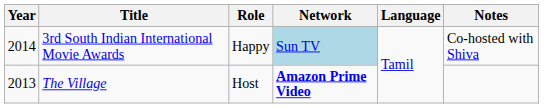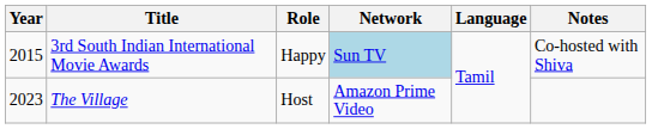 <table class="wikitable">
 <tr>
 <th>Year</th>
 <th>Title</th>
 <th>Role</th>
 <th>Network</th>
 <th>Language</th>
 <th>Notes</th>
 </tr>
 <tr>
-<td>2014</td>
+<td>2015</td>
 <td><a href='#'>3rd South Indian International Movie Awards</a></td>
 <td>Happy</td>
 <td style="background: lightblue;"><a href='#'>Sun TV</a></td>
 <td rowspan="2"><a href='#'>Tamil</a></td>
 <td>Co-hosted with <a href='#'>Shiva</a></td>
 </tr>
 <tr>
-<td>2013</td>
+<td>2023</td>
 <td><em><a href='#'>The Village</a></em></td>
 <td>Host</td>
-<td><strong><a href='#'>Amazon Prime Video</a></strong></td>
+<td><a href='#'>Amazon Prime Video</a></td>
 <td></td>
 </tr>
 </table>
